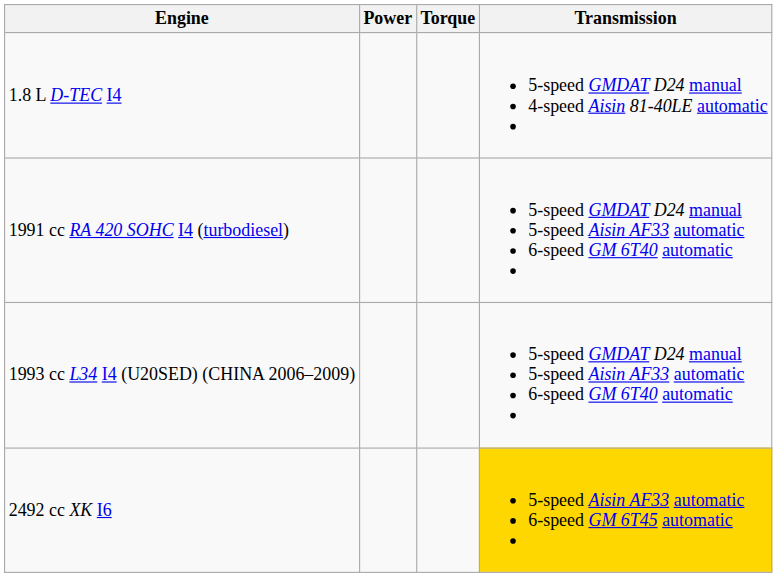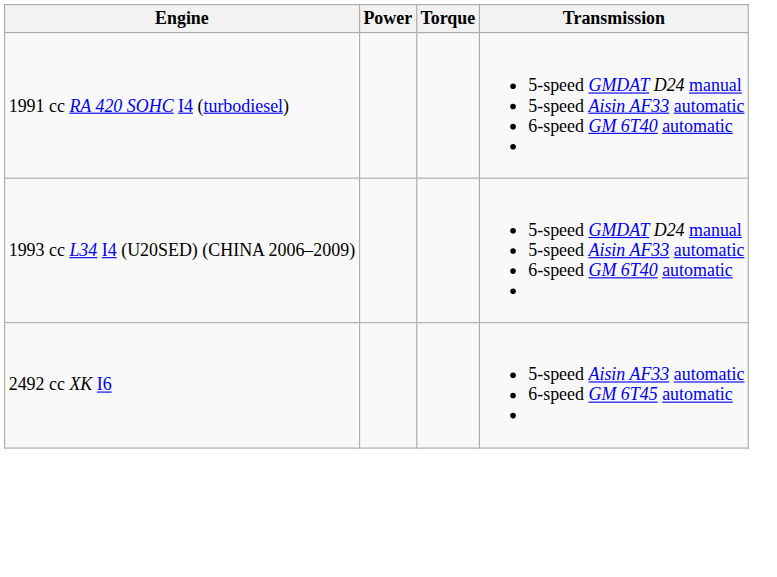 <table class=wikitable>
 <tr>
 <th>Engine</th>
 <th>Power</th>
 <th>Torque</th>
 <th>Transmission</th>
-</tr>
-<tr>
-<td>1.8 L <em><a href='#'>D-TEC</a></em> <a href='#'>I4</a></td>
-<td></td>
-<td></td>
-<td><br><ul><li>5-speed <em><a href='#'>GMDAT</a> D24</em> <a href='#'>manual</a></li><li>4-speed <em><a href='#'>Aisin</a> 81-40LE</em> <a href='#'>automatic</a></li><li></li></ul></td>
 </tr>
 <tr>
 <td>1991 cc <em><a href='#'>RA 420 SOHC</a></em> <a href='#'>I4</a> (<a href='#'>turbodiesel</a>)</td>
 <td></td>
 <td></td>
 <td><br><ul><li>5-speed <em><a href='#'>GMDAT</a> D24</em> <a href='#'>manual</a></li><li>5-speed <em><a href='#'>Aisin AF33</a></em> <a href='#'>automatic</a></li><li>6-speed <em><a href='#'>GM 6T40</a></em> <a href='#'>automatic</a></li><li></li></ul></td>
 </tr>
 <tr>
 <td>1993 cc <em><a href='#'>L34</a></em> <a href='#'>I4</a> (U20SED) (CHINA 2006–2009)</td>
 <td></td>
 <td></td>
 <td><br><ul><li>5-speed <em><a href='#'>GMDAT</a> D24</em> <a href='#'>manual</a></li><li>5-speed <em><a href='#'>Aisin AF33</a></em> <a href='#'>automatic</a></li><li>6-speed <em><a href='#'>GM 6T40</a></em> <a href='#'>automatic</a></li><li></li></ul></td>
 </tr>
 <tr>
 <td>2492 cc <em>XK</em> <a href='#'>I6</a></td>
 <td></td>
 <td></td>
-<td style="background: gold;"><br><ul><li>5-speed <em><a href='#'>Aisin AF33</a></em> <a href='#'>automatic</a></li><li>6-speed <em><a href='#'>GM 6T45</a></em> <a href='#'>automatic</a></li><li></li></ul></td>
+<td><br><ul><li>5-speed <em><a href='#'>Aisin AF33</a></em> <a href='#'>automatic</a></li><li>6-speed <em><a href='#'>GM 6T45</a></em> <a href='#'>automatic</a></li><li></li></ul></td>
 </tr>
 </table>
